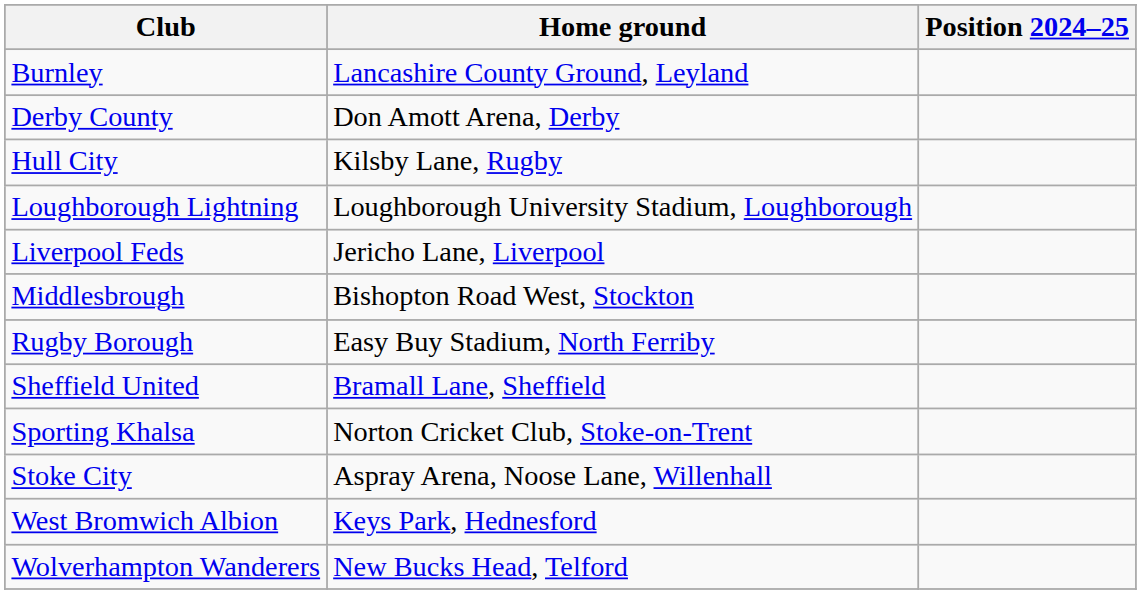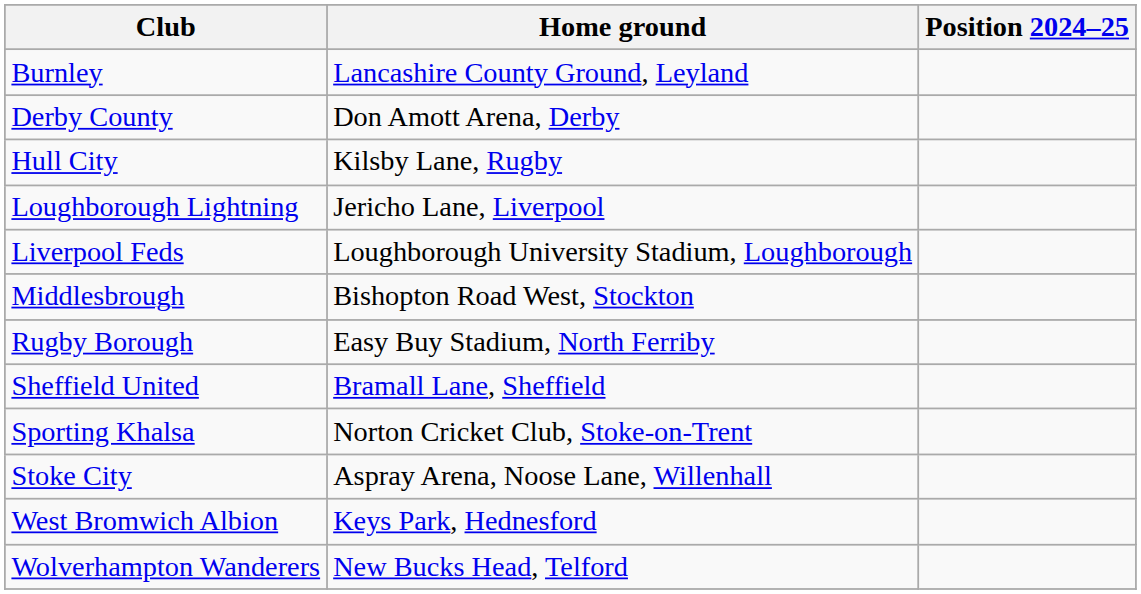 <table class="wikitable sortable" style="text-align:center;">
 <tr>
 <th>Club</th>
 <th>Home ground</th>
 <th>Position <a href='#'>2024–25</a></th>
 </tr>
 <tr>
 <td style="text-align:left;"><a href='#'>Burnley</a></td>
 <td style="text-align:left;"><a href='#'>Lancashire County Ground</a>, <a href='#'>Leyland</a></td>
 <td></td>
 </tr>
 <tr>
 <td style="text-align:left;"><a href='#'>Derby County</a></td>
 <td style="text-align:left;">Don Amott Arena, <a href='#'>Derby</a></td>
 <td></td>
 </tr>
 <tr>
 <td style="text-align:left;"><a href='#'> Hull City</a></td>
 <td style="text-align:left;">Kilsby Lane, <a href='#'>Rugby</a></td>
 <td></td>
 </tr>
 <tr>
 <td style="text-align:left;"><a href='#'>Loughborough Lightning</a></td>
-<td style="text-align:left;">Loughborough University Stadium, <a href='#'>Loughborough</a></td>
+<td style="text-align:left;">Jericho Lane, <a href='#'>Liverpool</a></td>
 <td></td>
 </tr>
 <tr>
 <td style="text-align:left;"><a href='#'>Liverpool Feds</a></td>
-<td style="text-align:left;">Jericho Lane, <a href='#'>Liverpool</a></td>
+<td style="text-align:left;">Loughborough University Stadium, <a href='#'>Loughborough</a></td>
 <td></td>
 </tr>
 <tr>
 <td style="text-align:left;"><a href='#'>Middlesbrough</a></td>
 <td style="text-align:left;">Bishopton Road West, <a href='#'>Stockton</a></td>
 <td></td>
 </tr>
 <tr>
 <td style="text-align:left;"><a href='#'>Rugby Borough</a></td>
 <td style="text-align:left;">Easy Buy Stadium, <a href='#'>North Ferriby</a></td>
 <td></td>
 </tr>
 <tr>
 <td style="text-align:left;"><a href='#'>Sheffield United</a></td>
 <td style="text-align:left;"><a href='#'>Bramall Lane</a>, <a href='#'>Sheffield</a></td>
 <td></td>
 </tr>
 <tr>
 <td style="text-align:left;"><a href='#'>Sporting Khalsa</a></td>
 <td style="text-align:left;">Norton Cricket Club, <a href='#'>Stoke-on-Trent</a></td>
 <td></td>
 </tr>
 <tr>
 <td style="text-align:left;"><a href='#'>Stoke City</a></td>
 <td style="text-align:left;">Aspray Arena, Noose Lane, <a href='#'>Willenhall</a></td>
 <td></td>
 </tr>
 <tr>
 <td style="text-align:left;"><a href='#'>West Bromwich Albion</a></td>
 <td style="text-align:left;"><a href='#'>Keys Park</a>, <a href='#'>Hednesford</a></td>
 <td></td>
 </tr>
 <tr>
 <td style="text-align:left;"><a href='#'>Wolverhampton Wanderers</a></td>
 <td style="text-align:left;"><a href='#'>New Bucks Head</a>, <a href='#'>Telford</a></td>
 <td></td>
 </tr>
 </table>
